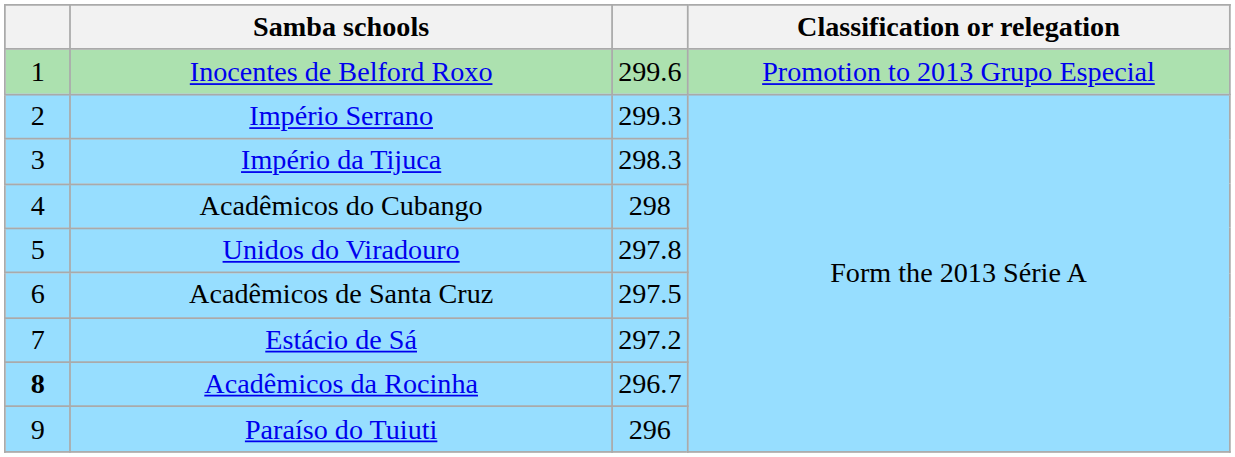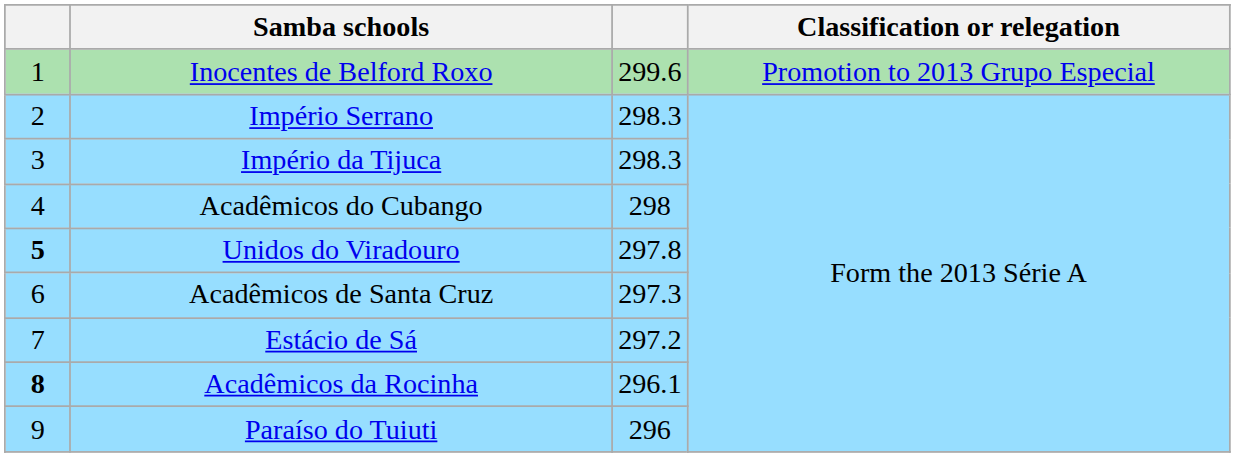 <table class="wikitable">
 <tr>
 <th width="30"></th>
 <th width="300">Samba schools</th>
 <th width="20"></th>
 <th width="300">Classification or relegation</th>
 </tr>
 <tr align="center">
 <td bgcolor=ACE1AF>1</td>
 <td bgcolor=ACE1AF><a href='#'>Inocentes de Belford Roxo</a></td>
 <td bgcolor=ACE1AF>299.6</td>
 <td bgcolor=ACE1AF><a href='#'><span>Promotion to 2013 Grupo Especial</span></a></td>
 </tr>
 <tr align="center">
 <td bgcolor=97DEFF>2</td>
 <td bgcolor=97DEFF><a href='#'>Império Serrano</a></td>
-<td bgcolor=97DEFF>299.3</td>
+<td bgcolor=97DEFF>298.3</td>
 <td rowspan="8" bgcolor=97DEFF><span>Form the 2013 Série A</span></td>
 </tr>
 <tr align="center">
 <td bgcolor=97DEFF>3</td>
 <td bgcolor=97DEFF><a href='#'>Império da Tijuca</a></td>
 <td bgcolor=97DEFF>298.3</td>
 </tr>
 <tr align="center">
 <td bgcolor=97DEFF>4</td>
 <td bgcolor=97DEFF>Acadêmicos do Cubango</td>
 <td bgcolor="97DEFF">298</td>
 </tr>
 <tr align="center">
-<td bgcolor=97DEFF>5</td>
+<td bgcolor=97DEFF><strong>5</strong></td>
 <td bgcolor=97DEFF><a href='#'>Unidos do Viradouro</a></td>
 <td bgcolor=97DEFF>297.8</td>
 </tr>
 <tr align="center">
 <td bgcolor=97DEFF>6</td>
 <td bgcolor=97DEFF>Acadêmicos de Santa Cruz</td>
-<td bgcolor=97DEFF>297.5</td>
+<td bgcolor=97DEFF>297.3</td>
 </tr>
 <tr align="center">
 <td bgcolor=97DEFF>7</td>
 <td bgcolor=97DEFF><a href='#'>Estácio de Sá</a></td>
 <td bgcolor=97DEFF>297.2</td>
 </tr>
 <tr align="center">
 <td bgcolor=97DEFF><strong>8</strong></td>
 <td bgcolor=97DEFF><a href='#'>Acadêmicos da Rocinha</a></td>
-<td bgcolor=97DEFF>296.7</td>
+<td bgcolor=97DEFF>296.1</td>
 </tr>
 <tr align="center">
 <td bgcolor=97DEFF>9</td>
 <td bgcolor=97DEFF><a href='#'>Paraíso do Tuiuti</a></td>
 <td bgcolor=97DEFF>296</td>
 </tr>
 </table>
